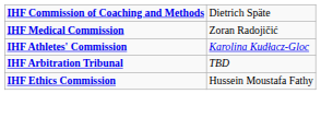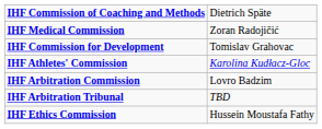 <table class="wikitable">
 <tr>
 <td><strong><a href='#'>IHF Commission of Coaching and Methods</a></strong></td>
 <td> Dietrich Späte</td>
 </tr>
 <tr>
 <td><strong><a href='#'>IHF Medical Commission</a></strong></td>
 <td> Zoran Radojičić</td>
 </tr>
 <tr>
+<td><strong><a href='#'>IHF Commission for Development</a></strong></td>
+<td> Tomislav Grahovac</td>
+</tr>
+<tr>
 <td><strong><a href='#'>IHF Athletes' Commission</a></strong></td>
 <td><em> <a href='#'>Karolina Kudłacz-Gloc</a></em></td>
+</tr>
+<tr>
+<td><strong><a href='#'>IHF Arbitration Commission</a></strong></td>
+<td> Lovro Badzim</td>
 </tr>
 <tr>
 <td><strong><a href='#'>IHF Arbitration Tribunal</a></strong></td>
 <td><em>TBD</em></td>
 </tr>
 <tr>
 <td><strong><a href='#'>IHF Ethics Commission</a></strong></td>
 <td> Hussein Moustafa Fathy</td>
 </tr>
 </table>
